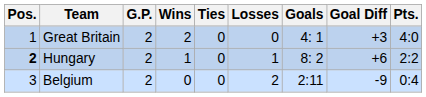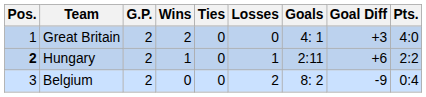 <table class="wikitable">
 <tr>
 <th>Pos.</th>
 <th>Team</th>
 <th>G.P.</th>
 <th>Wins</th>
 <th>Ties</th>
 <th>Losses</th>
 <th>Goals</th>
 <th>Goal Diff</th>
 <th>Pts.</th>
 </tr>
 <tr bgcolor="#BCD2EE" align="right">
 <td>1</td>
 <td align="left"> Great Britain</td>
 <td>2</td>
 <td>2</td>
 <td>0</td>
 <td>0</td>
 <td>4: 1</td>
 <td>+3</td>
 <td>4:0</td>
 </tr>
 <tr bgcolor="#BCD2EE" align="right">
 <td><strong>2</strong></td>
 <td align="left"> Hungary</td>
 <td>2</td>
 <td>1</td>
 <td>0</td>
 <td>1</td>
-<td>8: 2</td>
+<td>2:11</td>
 <td>+6</td>
 <td>2:2</td>
 </tr>
 <tr bgcolor="#CAE1FF" align="right">
 <td>3</td>
 <td align="left"> Belgium</td>
 <td>2</td>
 <td>0</td>
 <td>0</td>
 <td>2</td>
-<td>2:11</td>
+<td>8: 2</td>
 <td>-9</td>
 <td>0:4</td>
 </tr>
 </table>
